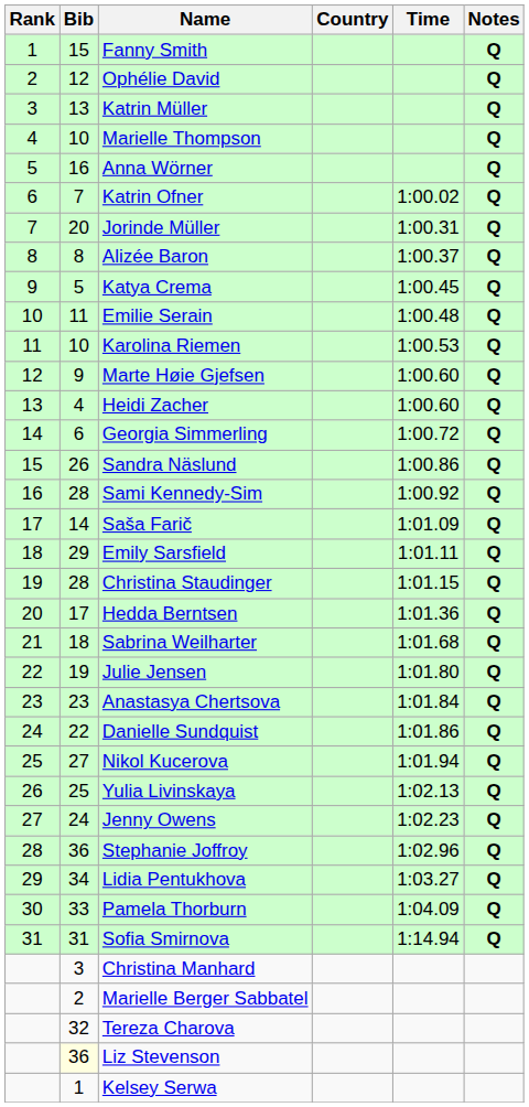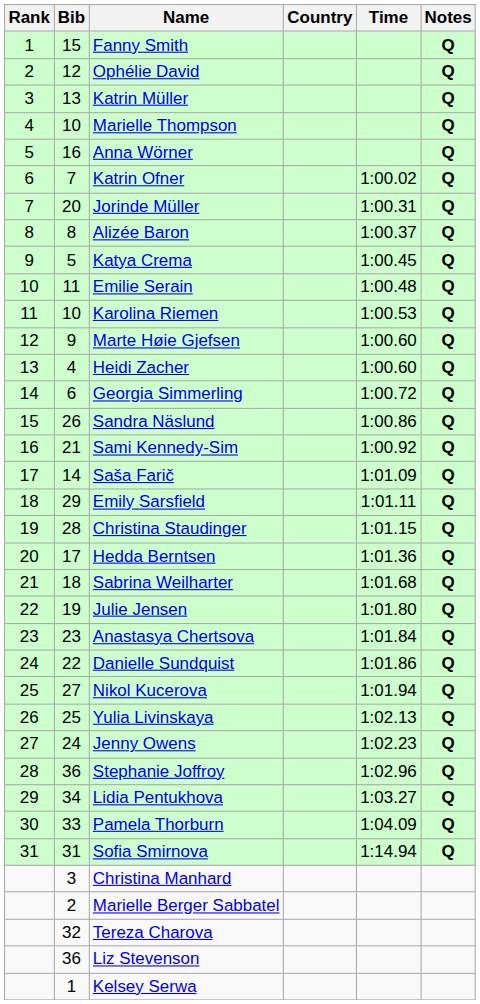 <table class="wikitable sortable" style="text-align:center">
 <tr>
 <th>Rank</th>
 <th>Bib</th>
 <th>Name</th>
 <th>Country</th>
 <th>Time</th>
 <th>Notes</th>
 </tr>
 <tr bgcolor="#ccffcc">
 <td>1</td>
 <td>15</td>
 <td align=left><a href='#'>Fanny Smith</a></td>
 <td align=left></td>
 <td></td>
 <td><strong>Q</strong></td>
 </tr>
 <tr bgcolor="#ccffcc">
 <td>2</td>
 <td>12</td>
 <td align=left><a href='#'>Ophélie David</a></td>
 <td align=left></td>
 <td></td>
 <td><strong>Q</strong></td>
 </tr>
 <tr bgcolor="#ccffcc">
 <td>3</td>
 <td>13</td>
 <td align=left><a href='#'>Katrin Müller</a></td>
 <td align=left></td>
 <td></td>
 <td><strong>Q</strong></td>
 </tr>
 <tr bgcolor="#ccffcc">
 <td>4</td>
 <td>10</td>
 <td align=left><a href='#'>Marielle Thompson</a></td>
 <td align=left></td>
 <td></td>
 <td><strong>Q</strong></td>
 </tr>
 <tr bgcolor="#ccffcc">
 <td>5</td>
 <td>16</td>
 <td align=left><a href='#'>Anna Wörner</a></td>
 <td align=left></td>
 <td></td>
 <td><strong>Q</strong></td>
 </tr>
 <tr bgcolor="#ccffcc">
 <td>6</td>
 <td>7</td>
 <td align=left><a href='#'>Katrin Ofner</a></td>
 <td align=left></td>
 <td>1:00.02</td>
 <td><strong>Q</strong></td>
 </tr>
 <tr bgcolor="#ccffcc">
 <td>7</td>
 <td>20</td>
 <td align=left><a href='#'>Jorinde Müller</a></td>
 <td align=left></td>
 <td>1:00.31</td>
 <td><strong>Q</strong></td>
 </tr>
 <tr bgcolor="#ccffcc">
 <td>8</td>
 <td>8</td>
 <td align=left><a href='#'>Alizée Baron</a></td>
 <td align=left></td>
 <td>1:00.37</td>
 <td><strong>Q</strong></td>
 </tr>
 <tr bgcolor="#ccffcc">
 <td>9</td>
 <td>5</td>
 <td align=left><a href='#'>Katya Crema</a></td>
 <td align=left></td>
 <td>1:00.45</td>
 <td><strong>Q</strong></td>
 </tr>
 <tr bgcolor="#ccffcc">
 <td>10</td>
 <td>11</td>
 <td align=left><a href='#'>Emilie Serain</a></td>
 <td align=left></td>
 <td>1:00.48</td>
 <td><strong>Q</strong></td>
 </tr>
 <tr bgcolor="#ccffcc">
 <td>11</td>
 <td>10</td>
 <td align=left><a href='#'>Karolina Riemen</a></td>
 <td align=left></td>
 <td>1:00.53</td>
 <td><strong>Q</strong></td>
 </tr>
 <tr bgcolor="#ccffcc">
 <td>12</td>
 <td>9</td>
 <td align=left><a href='#'>Marte Høie Gjefsen</a></td>
 <td align=left></td>
 <td>1:00.60</td>
 <td><strong>Q</strong></td>
 </tr>
 <tr bgcolor="#ccffcc">
 <td>13</td>
 <td>4</td>
 <td align=left><a href='#'>Heidi Zacher</a></td>
 <td align=left></td>
 <td>1:00.60</td>
 <td><strong>Q</strong></td>
 </tr>
 <tr bgcolor="#ccffcc">
 <td>14</td>
 <td>6</td>
 <td align=left><a href='#'>Georgia Simmerling</a></td>
 <td align=left></td>
 <td>1:00.72</td>
 <td><strong>Q</strong></td>
 </tr>
 <tr bgcolor="#ccffcc">
 <td>15</td>
 <td>26</td>
 <td align=left><a href='#'>Sandra Näslund</a></td>
 <td align=left></td>
 <td>1:00.86</td>
 <td><strong>Q</strong></td>
 </tr>
 <tr bgcolor="#ccffcc">
 <td>16</td>
-<td>28</td>
+<td>21</td>
 <td align=left><a href='#'>Sami Kennedy-Sim</a></td>
 <td align=left></td>
 <td>1:00.92</td>
 <td><strong>Q</strong></td>
 </tr>
 <tr bgcolor="#ccffcc">
 <td>17</td>
 <td>14</td>
 <td align=left><a href='#'>Saša Farič</a></td>
 <td align=left></td>
 <td>1:01.09</td>
 <td><strong>Q</strong></td>
 </tr>
 <tr bgcolor="#ccffcc">
 <td>18</td>
 <td>29</td>
 <td align=left><a href='#'>Emily Sarsfield</a></td>
 <td align=left></td>
 <td>1:01.11</td>
 <td><strong>Q</strong></td>
 </tr>
 <tr bgcolor="#ccffcc">
 <td>19</td>
 <td>28</td>
 <td align=left><a href='#'>Christina Staudinger</a></td>
 <td align=left></td>
 <td>1:01.15</td>
 <td><strong>Q</strong></td>
 </tr>
 <tr bgcolor="#ccffcc">
 <td>20</td>
 <td>17</td>
 <td align=left><a href='#'>Hedda Berntsen</a></td>
 <td align=left></td>
 <td>1:01.36</td>
 <td><strong>Q</strong></td>
 </tr>
 <tr bgcolor="#ccffcc">
 <td>21</td>
 <td>18</td>
 <td align=left><a href='#'>Sabrina Weilharter</a></td>
 <td align=left></td>
 <td>1:01.68</td>
 <td><strong>Q</strong></td>
 </tr>
 <tr bgcolor="#ccffcc">
 <td>22</td>
 <td>19</td>
 <td align=left><a href='#'>Julie Jensen</a></td>
 <td align=left></td>
 <td>1:01.80</td>
 <td><strong>Q</strong></td>
 </tr>
 <tr bgcolor="#ccffcc">
 <td>23</td>
 <td>23</td>
 <td align=left><a href='#'>Anastasya Chertsova</a></td>
 <td align=left></td>
 <td>1:01.84</td>
 <td><strong>Q</strong></td>
 </tr>
 <tr bgcolor="#ccffcc">
 <td>24</td>
 <td>22</td>
 <td align=left><a href='#'>Danielle Sundquist</a></td>
 <td align=left></td>
 <td>1:01.86</td>
 <td><strong>Q</strong></td>
 </tr>
 <tr bgcolor="#ccffcc">
 <td>25</td>
 <td>27</td>
 <td align=left><a href='#'>Nikol Kucerova</a></td>
 <td align=left></td>
 <td>1:01.94</td>
 <td><strong>Q</strong></td>
 </tr>
 <tr bgcolor="#ccffcc">
 <td>26</td>
 <td>25</td>
 <td align=left><a href='#'>Yulia Livinskaya</a></td>
 <td align=left></td>
 <td>1:02.13</td>
 <td><strong>Q</strong></td>
 </tr>
 <tr bgcolor="#ccffcc">
 <td>27</td>
 <td>24</td>
 <td align=left><a href='#'>Jenny Owens</a></td>
 <td align=left></td>
 <td>1:02.23</td>
 <td><strong>Q</strong></td>
 </tr>
 <tr bgcolor="#ccffcc">
 <td>28</td>
 <td>36</td>
 <td align=left><a href='#'>Stephanie Joffroy</a></td>
 <td align=left></td>
 <td>1:02.96</td>
 <td><strong>Q</strong></td>
 </tr>
 <tr bgcolor="#ccffcc">
 <td>29</td>
 <td>34</td>
 <td align=left><a href='#'>Lidia Pentukhova</a></td>
 <td align=left></td>
 <td>1:03.27</td>
 <td><strong>Q</strong></td>
 </tr>
 <tr bgcolor="#ccffcc">
 <td>30</td>
 <td>33</td>
 <td align=left><a href='#'>Pamela Thorburn</a></td>
 <td align=left></td>
 <td>1:04.09</td>
 <td><strong>Q</strong></td>
 </tr>
 <tr bgcolor="#ccffcc">
 <td>31</td>
 <td>31</td>
 <td align=left><a href='#'>Sofia Smirnova</a></td>
 <td align=left></td>
 <td>1:14.94</td>
 <td><strong>Q</strong></td>
 </tr>
 <tr>
 <td></td>
 <td>3</td>
 <td align=left><a href='#'>Christina Manhard</a></td>
 <td align=left></td>
 <td></td>
 <td></td>
 </tr>
 <tr>
 <td></td>
 <td>2</td>
 <td align=left><a href='#'>Marielle Berger Sabbatel</a></td>
 <td align=left></td>
 <td></td>
 <td></td>
 </tr>
 <tr>
 <td></td>
 <td>32</td>
 <td align=left><a href='#'>Tereza Charova</a></td>
 <td align=left></td>
 <td></td>
 <td></td>
 </tr>
 <tr>
 <td></td>
-<td style="background: lightyellow;">36</td>
+<td>36</td>
 <td align=left><a href='#'>Liz Stevenson</a></td>
 <td align=left></td>
 <td></td>
 <td></td>
 </tr>
 <tr>
 <td></td>
 <td>1</td>
 <td align=left><a href='#'>Kelsey Serwa</a></td>
 <td align=left></td>
 <td></td>
 <td></td>
 </tr>
 </table>
